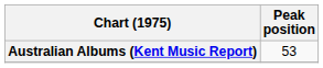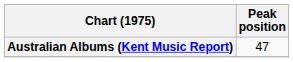 <table class="wikitable sortable plainrowheaders" style="text-align:center">
 <tr>
 <th scope="col">Chart (1975)</th>
 <th scope="col">Peak<br>position</th>
 </tr>
 <tr>
 <th scope="row">Australian Albums (<a href='#'>Kent Music Report</a>)</th>
-<td>53</td>
+<td>47</td>
 </tr>
 <tr>
 </tr>
 <tr>
 </tr>
 </table>
